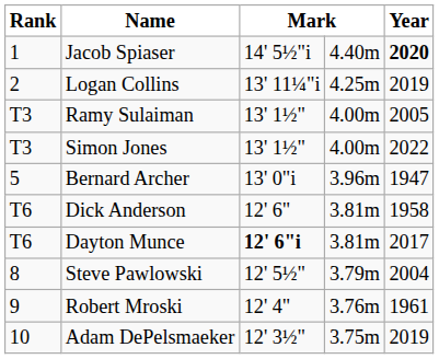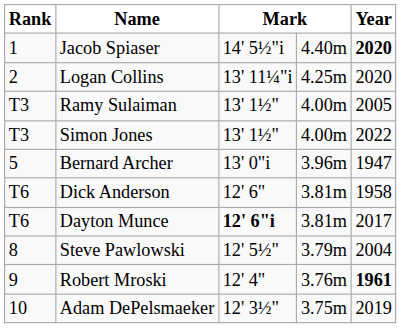 <table class="wikitable">
 <tr>
 <th style="background:white">Rank</th>
 <th style="background:white">Name</th>
 <th colspan="2" style="background:white">Mark</th>
 <th style="background:white">Year</th>
 </tr>
 <tr>
 <td>1</td>
 <td>Jacob Spiaser</td>
 <td>14' 5½"i</td>
 <td>4.40m</td>
 <td><strong>2020</strong></td>
 </tr>
 <tr>
 <td>2</td>
 <td>Logan Collins</td>
 <td>13' 11¼"i</td>
 <td>4.25m</td>
-<td>2019</td>
+<td>2020</td>
 </tr>
 <tr>
 <td>T3</td>
 <td>Ramy Sulaiman</td>
 <td>13' 1½"</td>
 <td>4.00m</td>
 <td>2005</td>
 </tr>
 <tr>
 <td>T3</td>
 <td>Simon Jones</td>
 <td>13' 1½"</td>
 <td>4.00m</td>
 <td>2022</td>
 </tr>
 <tr>
 <td>5</td>
 <td>Bernard Archer</td>
 <td>13' 0"i</td>
 <td>3.96m</td>
 <td>1947</td>
 </tr>
 <tr>
 <td>T6</td>
 <td>Dick Anderson</td>
 <td>12' 6"</td>
 <td>3.81m</td>
 <td>1958</td>
 </tr>
 <tr>
 <td>T6</td>
 <td>Dayton Munce</td>
 <td><strong>12' 6"i</strong></td>
 <td>3.81m</td>
 <td>2017</td>
 </tr>
 <tr>
 <td>8</td>
 <td>Steve Pawlowski</td>
 <td>12' 5½"</td>
 <td>3.79m</td>
 <td>2004</td>
 </tr>
 <tr>
 <td>9</td>
 <td>Robert Mroski</td>
 <td>12' 4"</td>
 <td>3.76m</td>
-<td>1961</td>
+<td><strong>1961</strong></td>
 </tr>
 <tr>
 <td>10</td>
 <td>Adam DePelsmaeker</td>
 <td>12' 3½"</td>
 <td>3.75m</td>
 <td>2019</td>
 </tr>
 </table>
